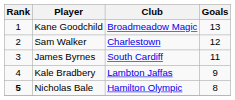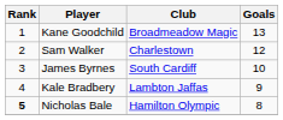 <table class=wikitable style=text-align:center>
 <tr>
 <th>Rank</th>
 <th>Player</th>
 <th>Club</th>
 <th>Goals</th>
 </tr>
 <tr>
 <td>1</td>
 <td align=left> Kane Goodchild</td>
 <td align=left><a href='#'>Broadmeadow Magic</a></td>
 <td>13</td>
 </tr>
 <tr>
 <td>2</td>
 <td align=left> Sam Walker</td>
 <td align=left><a href='#'>Charlestown</a></td>
 <td>12</td>
 </tr>
 <tr>
 <td>3</td>
 <td align=left> James Byrnes</td>
 <td align=left><a href='#'>South Cardiff</a></td>
-<td>11</td>
+<td>10</td>
 </tr>
 <tr>
 <td>4</td>
 <td align=left> Kale Bradbery</td>
 <td align=left><a href='#'>Lambton Jaffas</a></td>
 <td>9</td>
 </tr>
 <tr>
 <td><strong>5</strong></td>
 <td align=left> Nicholas Bale</td>
 <td align=left><a href='#'>Hamilton Olympic</a></td>
 <td>8</td>
 </tr>
 <tr>
 </tr>
 </table>
